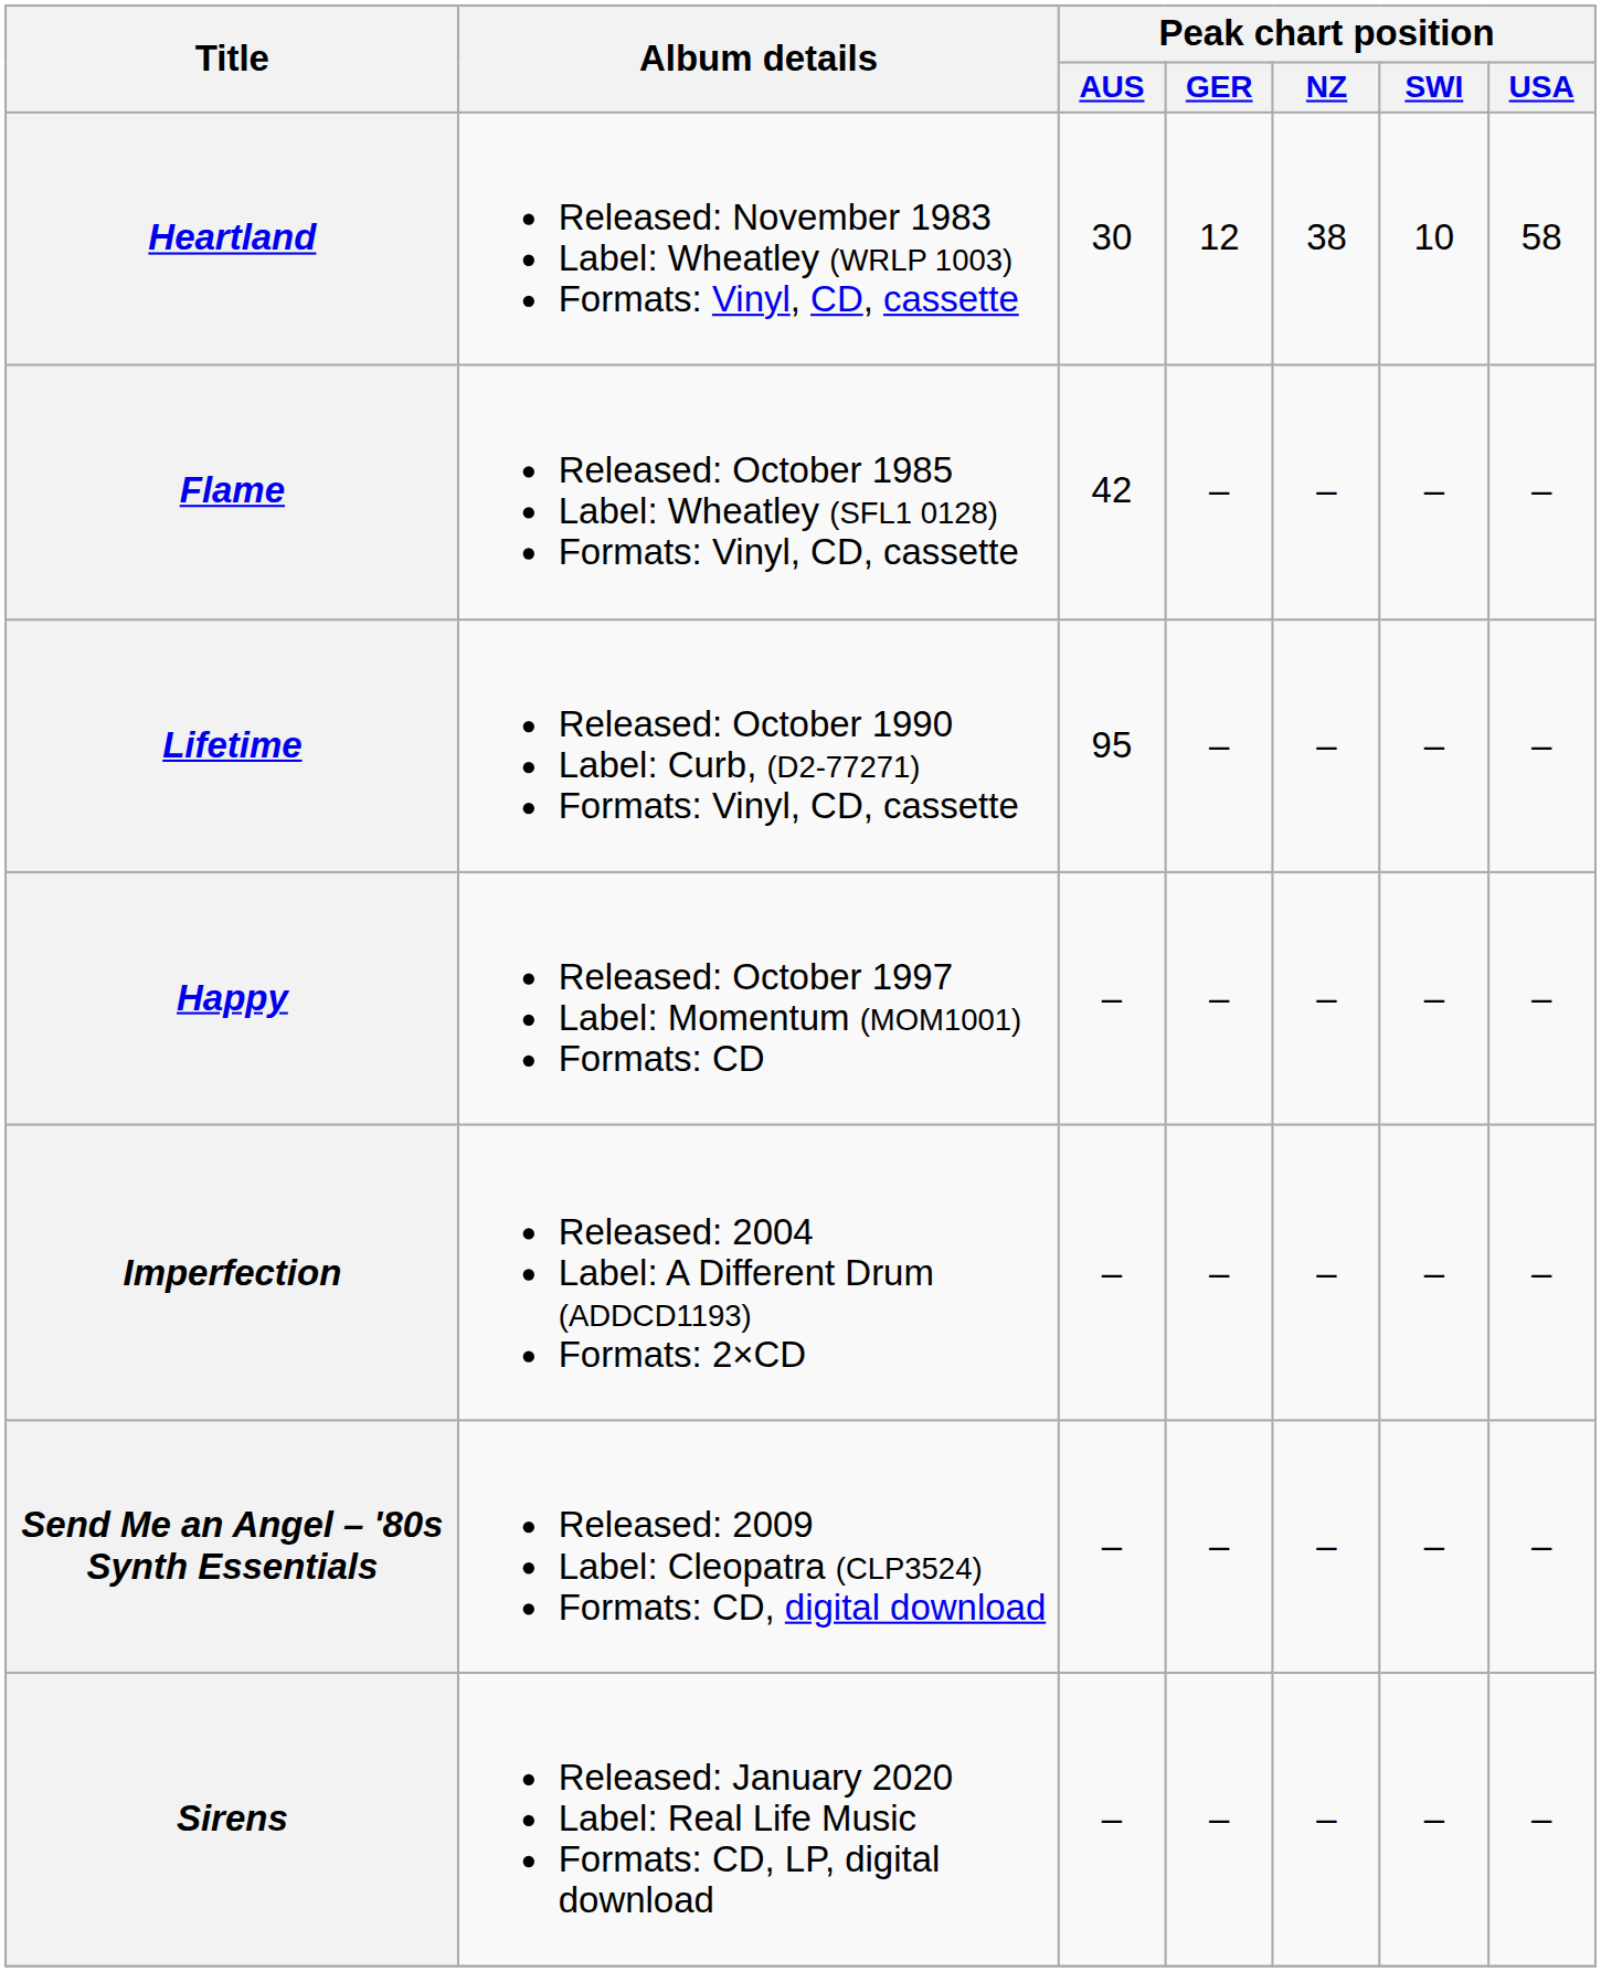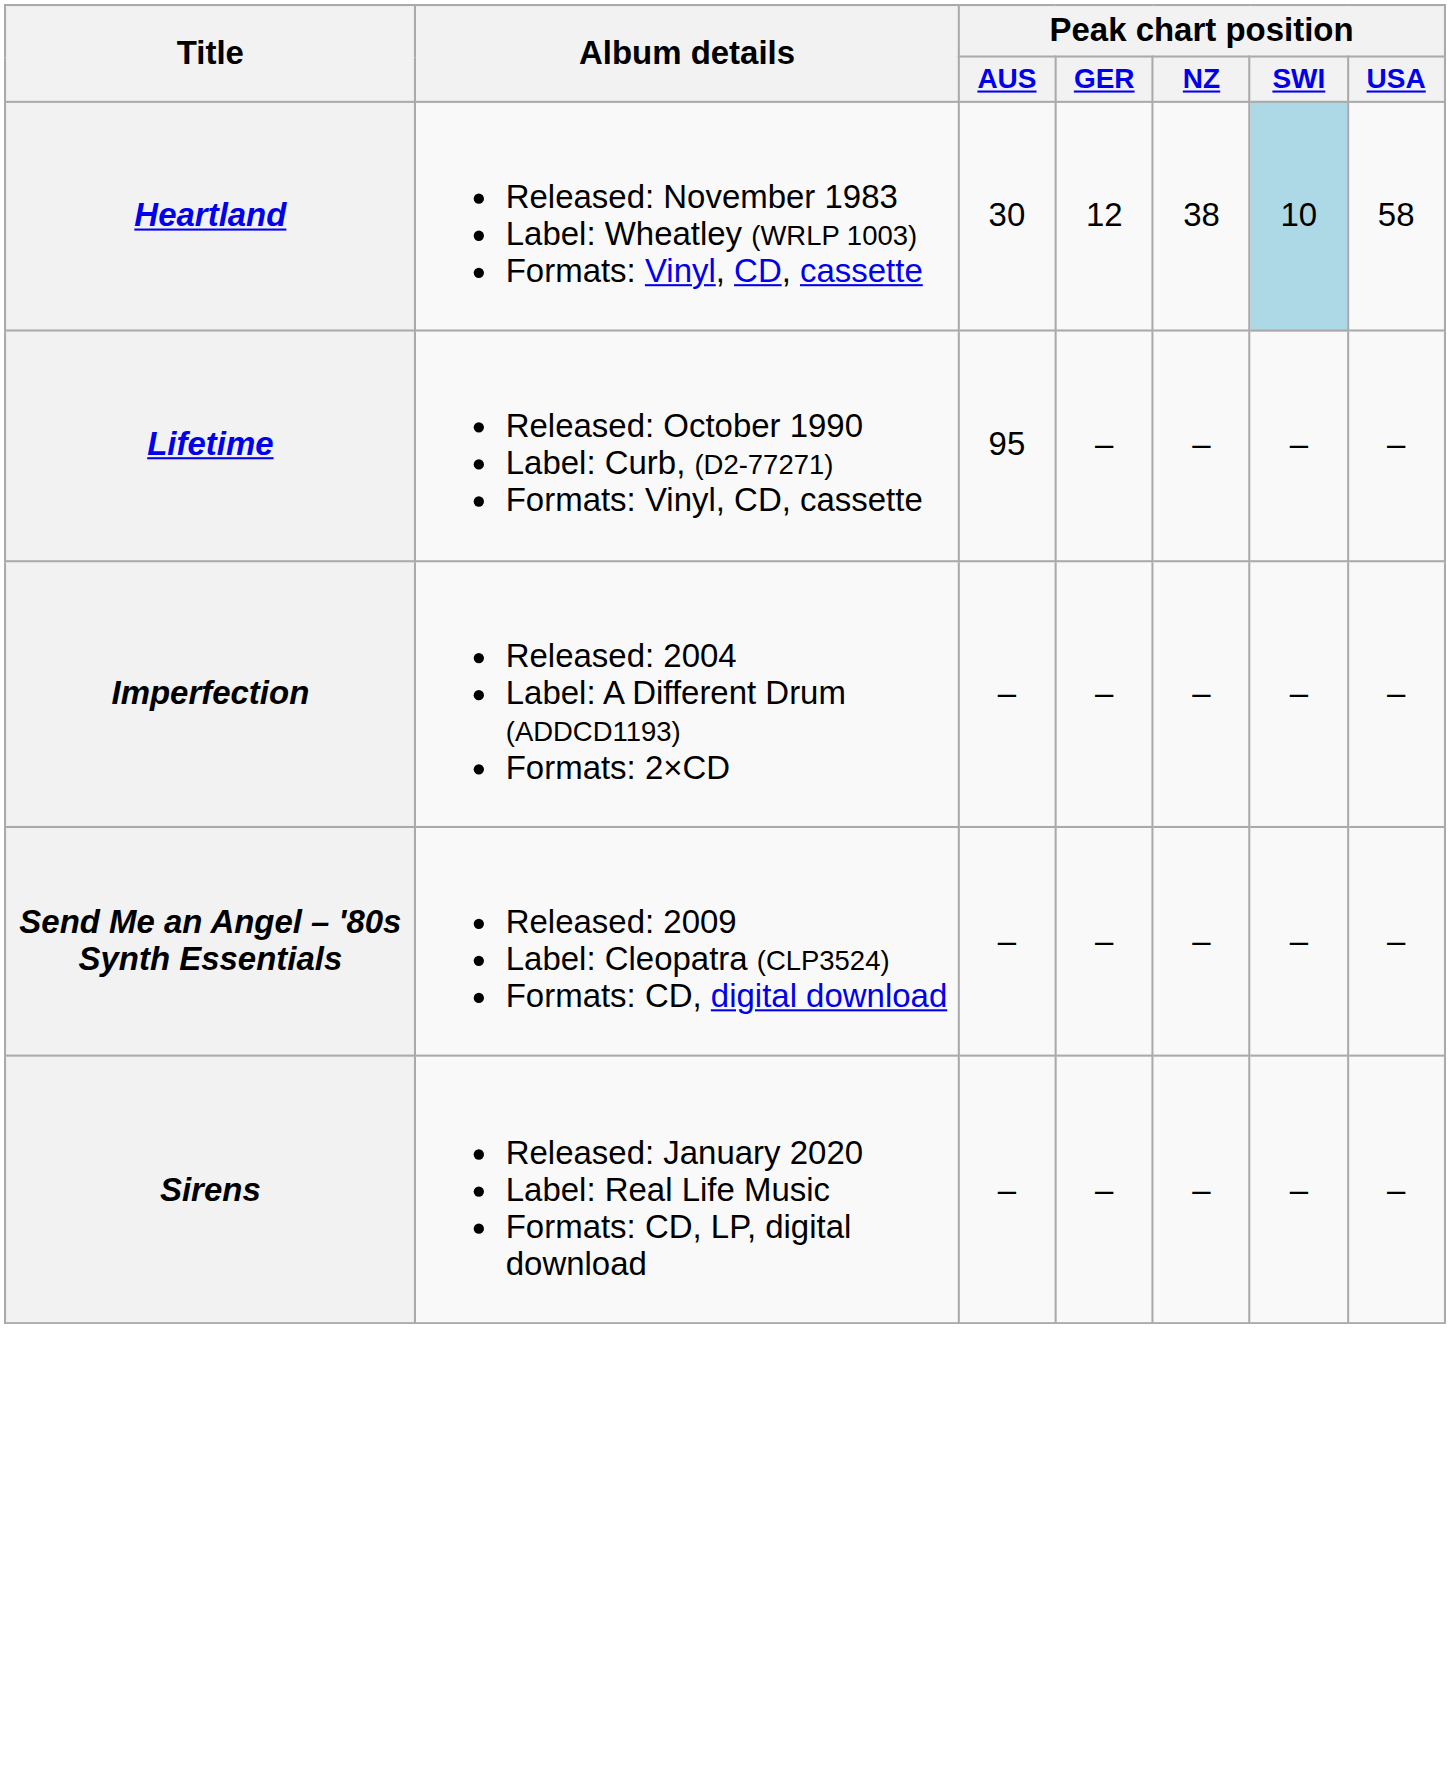 <table class="wikitable plainrowheaders">
 <tr>
 <th scope="col" rowspan="2" style="width:12em;">Title</th>
 <th scope="col" rowspan="2" style="width:16em;">Album details</th>
 <th colspan="5">Peak chart position</th>
 </tr>
 <tr>
 <th style="width:3em;font-size:85%"><a href='#'>AUS</a><br></th>
 <th style="width:3em;font-size:85%"><a href='#'>GER</a><br></th>
 <th style="width:3em;font-size:85%"><a href='#'>NZ</a><br></th>
 <th style="width:3em;font-size:85%"><a href='#'>SWI</a><br></th>
 <th style="width:3em;font-size:85%"><a href='#'>USA</a><br></th>
 </tr>
 <tr>
 <th scope="row"><em><a href='#'>Heartland</a></em></th>
 <td><br><ul><li>Released: November 1983</li><li>Label: Wheatley <small>(WRLP 1003)</small></li><li>Formats: <a href='#'>Vinyl</a>, <a href='#'>CD</a>, <a href='#'>cassette</a></li></ul></td>
 <td style="text-align:center;">30</td>
 <td style="text-align:center;">12</td>
 <td style="text-align:center;">38</td>
-<td style="text-align:center;">10</td>
+<td style="background: lightblue; text-align:center;">10</td>
 <td style="text-align:center;">58</td>
-</tr>
-<tr>
-<th scope="row"><em><a href='#'>Flame</a></em></th>
-<td><br><ul><li>Released: October 1985</li><li>Label: Wheatley <small>(SFL1 0128)</small></li><li>Formats: Vinyl, CD, cassette</li></ul></td>
-<td style="text-align:center;">42</td>
-<td style="text-align:center;">–</td>
-<td style="text-align:center;">–</td>
-<td style="text-align:center;">–</td>
-<td style="text-align:center;">–</td>
 </tr>
 <tr>
 <th scope="row"><em><a href='#'>Lifetime</a></em></th>
 <td><br><ul><li>Released: October 1990</li><li>Label: Curb, <small>(D2-77271)</small></li><li>Formats: Vinyl, CD, cassette</li></ul></td>
 <td style="text-align:center;">95</td>
-<td style="text-align:center;">–</td>
-<td style="text-align:center;">–</td>
-<td style="text-align:center;">–</td>
-<td style="text-align:center;">–</td>
-</tr>
-<tr>
-<th scope="row"><em><a href='#'>Happy</a></em></th>
-<td><br><ul><li>Released: October 1997</li><li>Label: Momentum <small>(MOM1001)</small></li><li>Formats: CD</li></ul></td>
-<td style="text-align:center;">–</td>
 <td style="text-align:center;">–</td>
 <td style="text-align:center;">–</td>
 <td style="text-align:center;">–</td>
 <td style="text-align:center;">–</td>
 </tr>
 <tr>
 <th scope="row"><em>Imperfection</em></th>
 <td><br><ul><li>Released: 2004</li><li>Label: A Different Drum <small>(ADDCD1193)</small></li><li>Formats: 2×CD</li></ul></td>
 <td style="text-align:center;">–</td>
 <td style="text-align:center;">–</td>
 <td style="text-align:center;">–</td>
 <td style="text-align:center;">–</td>
 <td style="text-align:center;">–</td>
 </tr>
 <tr>
 <th scope="row"><em>Send Me an Angel – '80s Synth Essentials</em></th>
 <td><br><ul><li>Released: 2009</li><li>Label: Cleopatra <small>(CLP3524)</small></li><li>Formats: CD, <a href='#'>digital download</a></li></ul></td>
 <td style="text-align:center;">–</td>
 <td style="text-align:center;">–</td>
 <td style="text-align:center;">–</td>
 <td style="text-align:center;">–</td>
 <td style="text-align:center;">–</td>
 </tr>
 <tr>
 <th scope="row"><em>Sirens</em></th>
 <td><br><ul><li>Released: January 2020</li><li>Label: Real Life Music</li><li>Formats: CD, LP, digital download</li></ul></td>
 <td style="text-align:center;">–</td>
 <td style="text-align:center;">–</td>
 <td style="text-align:center;">–</td>
 <td style="text-align:center;">–</td>
 <td style="text-align:center;">–</td>
 </tr>
 <tr>
 </tr>
 </table>
